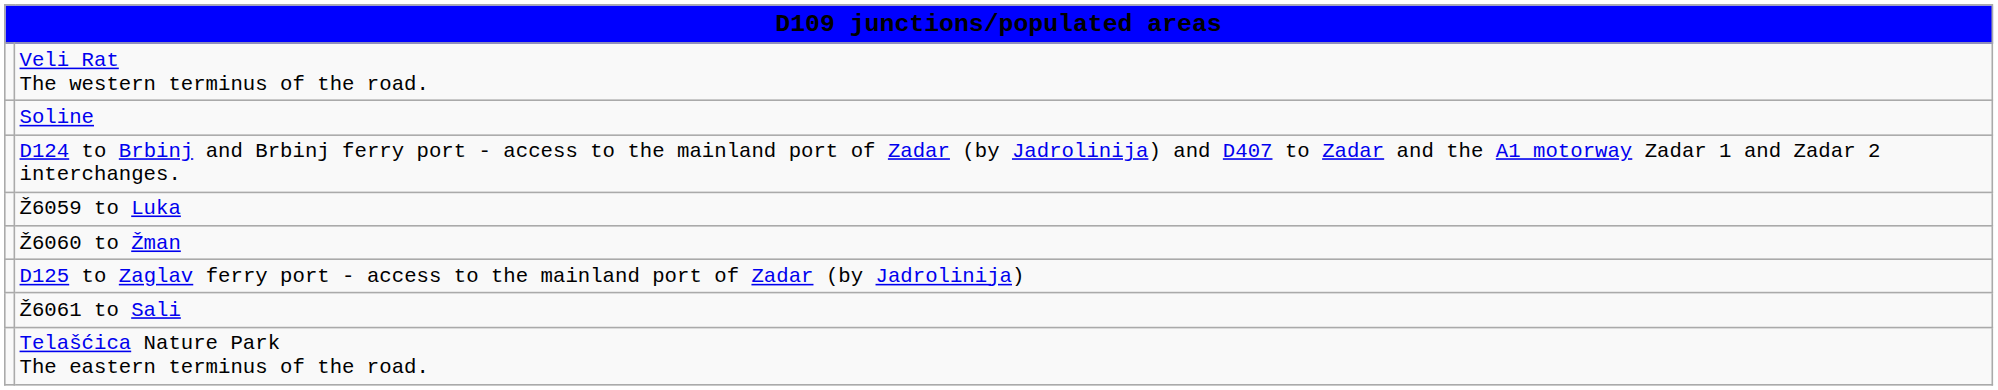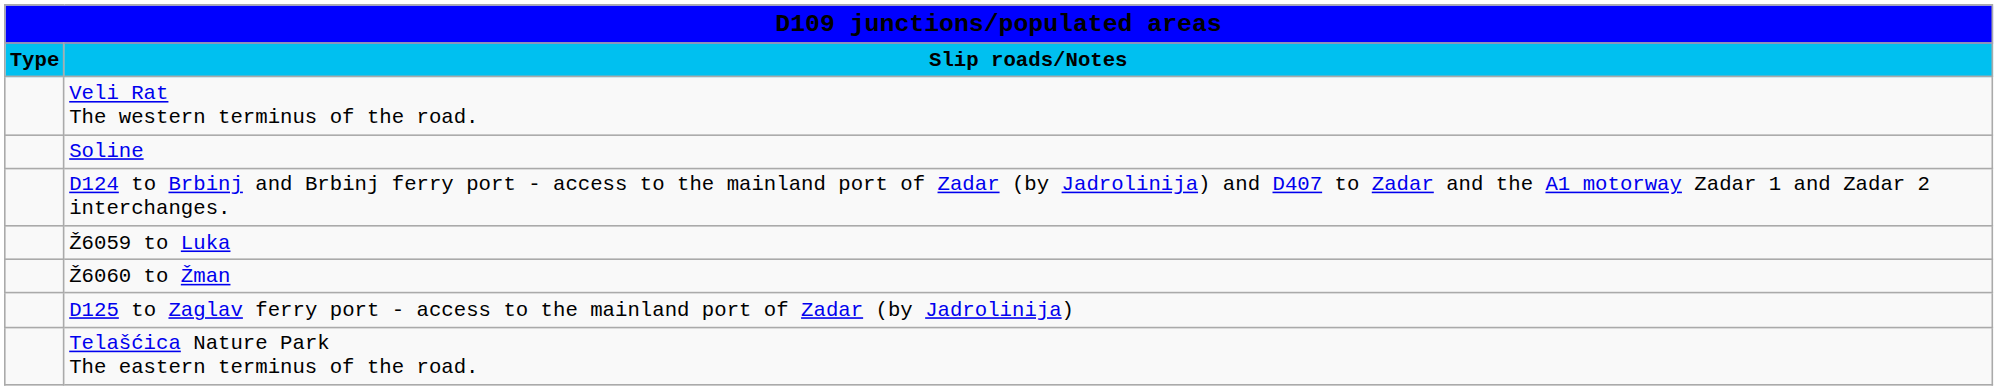 <table class="wikitable">
 <tr>
 <td colspan=2 bgcolor=blue align=center style=margin-top:15><span><big><strong>D109 junctions/populated areas</strong></big></span></td>
+</tr>
+<tr>
+<td align=center bgcolor=00c0f0><strong>Type</strong></td>
+<td align=center bgcolor=00c0f0><strong>Slip roads/Notes</strong></td>
 </tr>
 <tr>
 <td></td>
 <td><a href='#'>Veli Rat</a><br>The western terminus of the road.</td>
 </tr>
 <tr>
 <td></td>
 <td><a href='#'>Soline</a></td>
 </tr>
 <tr>
 <td></td>
 <td> <a href='#'>D124</a> to <a href='#'>Brbinj</a> and Brbinj ferry port - access to the mainland port of <a href='#'>Zadar</a> (by <a href='#'>Jadrolinija</a>) and <a href='#'>D407</a> to <a href='#'>Zadar</a> and the <a href='#'>A1 motorway</a> Zadar 1 and Zadar 2 interchanges.</td>
 </tr>
 <tr>
 <td></td>
 <td>Ž6059 to <a href='#'>Luka</a></td>
 </tr>
 <tr>
 <td></td>
 <td>Ž6060 to <a href='#'>Žman</a></td>
 </tr>
 <tr>
 <td></td>
 <td> <a href='#'>D125</a> to <a href='#'>Zaglav</a> ferry port - access to the mainland port of <a href='#'>Zadar</a> (by <a href='#'>Jadrolinija</a>)</td>
 </tr>
 <tr>
 <td></td>
-<td>Ž6061 to <a href='#'>Sali</a></td>
-</tr>
-<tr>
-<td></td>
 <td><a href='#'>Telašćica</a> Nature Park<br>The eastern terminus of the road.</td>
 </tr>
 </table>
